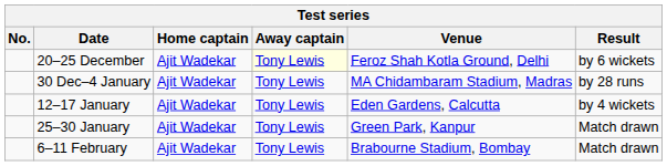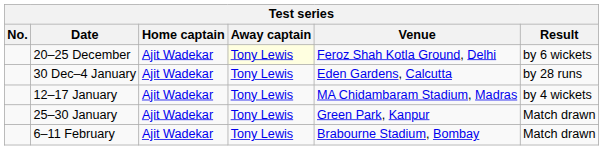 <table class="wikitable">
 <tr>
 <th colspan="9">Test series</th>
 </tr>
 <tr>
 <th>No.</th>
 <th>Date</th>
 <th>Home captain</th>
 <th>Away captain</th>
 <th>Venue</th>
 <th>Result</th>
 </tr>
 <tr>
 <td></td>
 <td>20–25 December</td>
 <td><a href='#'>Ajit Wadekar</a></td>
 <td style="background: lightyellow;"><a href='#'>Tony Lewis</a></td>
 <td><a href='#'>Feroz Shah Kotla Ground</a>, <a href='#'>Delhi</a></td>
 <td> by 6 wickets</td>
 </tr>
 <tr>
 <td></td>
 <td>30 Dec–4 January</td>
 <td><a href='#'>Ajit Wadekar</a></td>
 <td><a href='#'>Tony Lewis</a></td>
-<td><a href='#'>MA Chidambaram Stadium</a>, <a href='#'>Madras</a></td>
+<td><a href='#'>Eden Gardens</a>, <a href='#'>Calcutta</a></td>
 <td> by 28 runs</td>
 </tr>
 <tr>
 <td></td>
 <td>12–17 January</td>
 <td><a href='#'>Ajit Wadekar</a></td>
 <td><a href='#'>Tony Lewis</a></td>
-<td><a href='#'>Eden Gardens</a>, <a href='#'>Calcutta</a></td>
+<td><a href='#'>MA Chidambaram Stadium</a>, <a href='#'>Madras</a></td>
 <td> by 4 wickets</td>
 </tr>
 <tr>
 <td></td>
 <td>25–30 January</td>
 <td><a href='#'>Ajit Wadekar</a></td>
 <td><a href='#'>Tony Lewis</a></td>
 <td><a href='#'>Green Park</a>, <a href='#'>Kanpur</a></td>
 <td>Match drawn</td>
 </tr>
 <tr>
 <td></td>
 <td>6–11 February</td>
 <td><a href='#'>Ajit Wadekar</a></td>
 <td><a href='#'>Tony Lewis</a></td>
 <td><a href='#'>Brabourne Stadium</a>, <a href='#'>Bombay</a></td>
 <td>Match drawn</td>
 </tr>
 </table>
